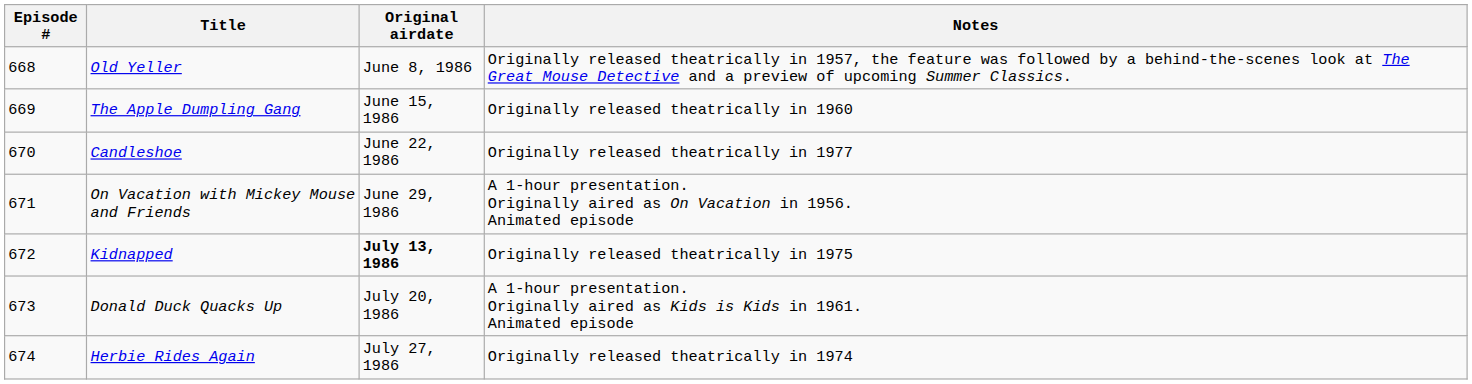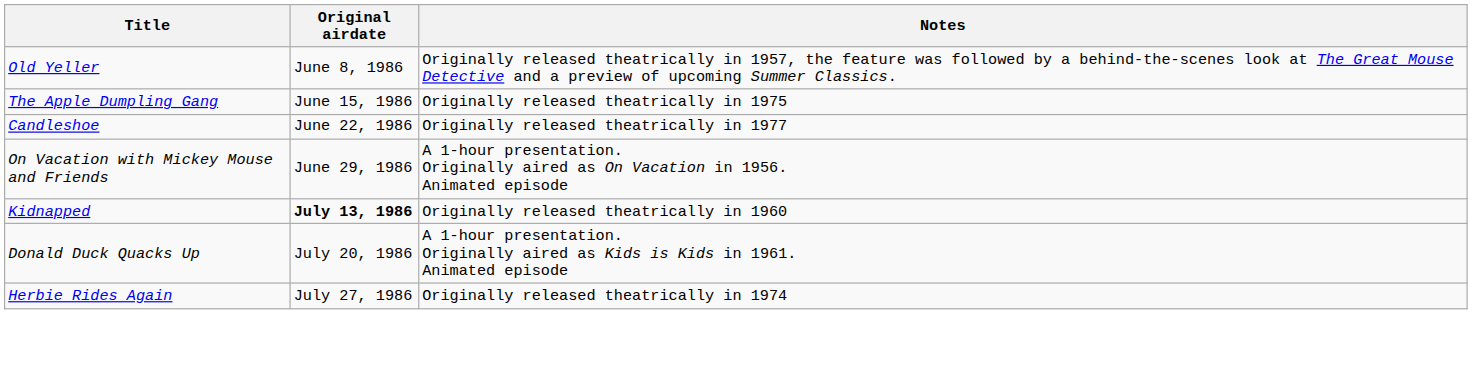 <table class="wikitable sortable">
 <tr>
-<th>Episode #</th>
 <th>Title</th>
 <th>Original airdate</th>
 <th>Notes</th>
 </tr>
 <tr>
-<td>668</td>
 <td><em><a href='#'>Old Yeller</a></em></td>
 <td>June 8, 1986</td>
 <td>Originally released theatrically in 1957, the feature was followed by a behind-the-scenes look at <em><a href='#'>The Great Mouse Detective</a></em> and a preview of upcoming <em>Summer Classics</em>.</td>
 </tr>
 <tr>
-<td>669</td>
 <td><em><a href='#'>The Apple Dumpling Gang</a></em></td>
 <td>June 15, 1986</td>
-<td>Originally released theatrically in 1960</td>
+<td>Originally released theatrically in 1975</td>
 </tr>
 <tr>
-<td>670</td>
 <td><em><a href='#'>Candleshoe</a></em></td>
 <td>June 22, 1986</td>
 <td>Originally released theatrically in 1977</td>
 </tr>
 <tr>
-<td>671</td>
 <td><em>On Vacation with Mickey Mouse and Friends</em></td>
 <td>June 29, 1986</td>
 <td>A 1-hour presentation.<br>Originally aired as <em>On Vacation</em> in 1956.<br>Animated episode</td>
 </tr>
 <tr>
-<td>672</td>
 <td><em><a href='#'>Kidnapped</a></em></td>
 <td><strong>July 13, 1986</strong></td>
-<td>Originally released theatrically in 1975</td>
+<td>Originally released theatrically in 1960</td>
 </tr>
 <tr>
-<td>673</td>
 <td><em>Donald Duck Quacks Up</em></td>
 <td>July 20, 1986</td>
 <td>A 1-hour presentation.<br>Originally aired as <em>Kids is Kids</em> in 1961.<br>Animated episode</td>
 </tr>
 <tr>
-<td>674</td>
 <td><em><a href='#'>Herbie Rides Again</a></em></td>
 <td>July 27, 1986</td>
 <td>Originally released theatrically in 1974</td>
 </tr>
 </table>
